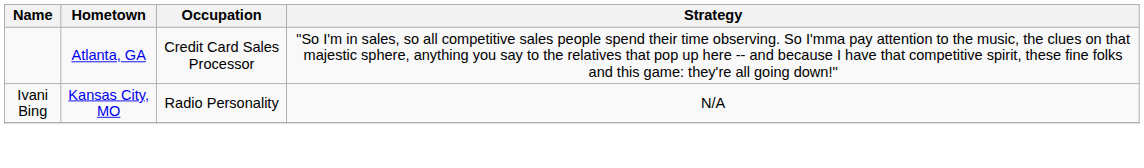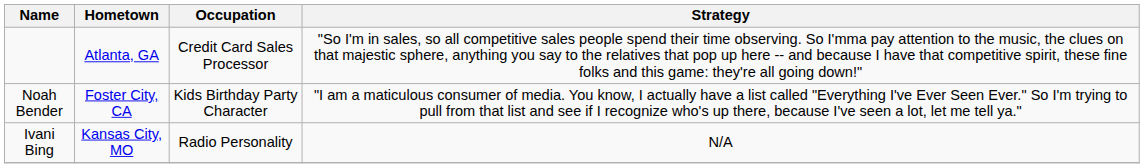 <table class="wikitable" style="text-align:center;">
 <tr>
 <th>Name<br></th>
 <th>Hometown<br></th>
 <th>Occupation<br></th>
 <th>Strategy<br></th>
 </tr>
 <tr>
 <td></td>
 <td><a href='#'>Atlanta, GA</a></td>
 <td>Credit Card Sales Processor</td>
 <td>"So I'm in sales, so all competitive sales people spend their time observing. So I'mma pay attention to the music, the clues on that majestic sphere, anything you say to the relatives that pop up here -- and because I have that competitive spirit, these fine folks and this game: they're all going down!"</td>
 </tr>
 <tr>
+<td>Noah Bender</td>
+<td><a href='#'>Foster City, CA</a></td>
+<td>Kids Birthday Party Character</td>
+<td>"I am a maticulous consumer of media. You know, I actually have a list called "Everything I've Ever Seen Ever." So I'm trying to pull from that list and see if I recognize who's up there, because I've seen a lot, let me tell ya."</td>
+</tr>
+<tr>
 <td>Ivani Bing<br></td>
 <td><a href='#'>Kansas City, MO</a></td>
 <td>Radio Personality</td>
 <td>N/A</td>
 </tr>
 <tr>
 </tr>
 </table>
